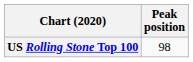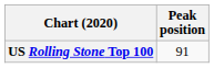 <table class="wikitable sortable plainrowheaders" style="text-align:center">
 <tr>
 <th scope="col">Chart (2020)</th>
 <th scope="col">Peak<br>position</th>
 </tr>
 <tr>
 <th scope="row">US <a href='#'><em>Rolling Stone</em> Top 100</a></th>
-<td>98</td>
+<td>91</td>
 </tr>
 </table>
